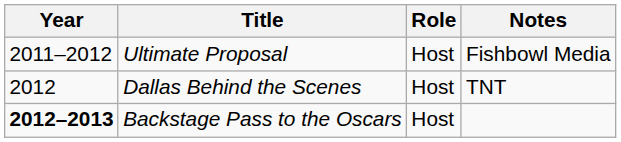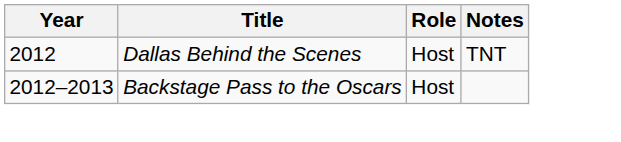 <table class="wikitable sortable">
 <tr>
 <th>Year</th>
 <th>Title</th>
 <th>Role</th>
 <th class="unsortable">Notes</th>
 </tr>
 <tr>
-<td>2011–2012</td>
-<td><em>Ultimate Proposal</em></td>
-<td>Host</td>
-<td>Fishbowl Media</td>
-</tr>
-<tr>
 <td>2012</td>
 <td><em>Dallas Behind the Scenes</em></td>
 <td>Host</td>
 <td>TNT</td>
 </tr>
 <tr>
-<td><strong>2012–2013</strong></td>
+<td>2012–2013</td>
 <td><em>Backstage Pass to the Oscars</em></td>
 <td>Host</td>
 <td></td>
 </tr>
 </table>
